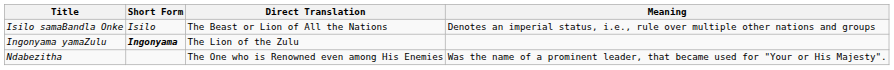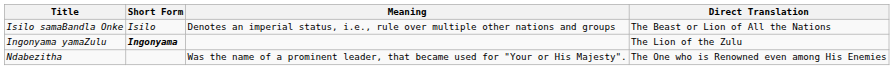 <table class="wikitable">
 <tr>
 <th>Title</th>
 <th>Short Form</th>
+<th>Meaning</th>
 <th>Direct Translation</th>
-<th>Meaning</th>
 </tr>
 <tr>
 <td><em>Isilo samaBandla Onke</em></td>
 <td><em>Isilo</em></td>
+<td>Denotes an imperial status, i.e., rule over multiple other nations and groups</td>
 <td>The Beast or Lion of All the Nations</td>
-<td>Denotes an imperial status, i.e., rule over multiple other nations and groups</td>
 </tr>
 <tr>
 <td><em>Ingonyama yamaZulu</em></td>
 <td><strong><em>Ingonyama</em></strong></td>
+<td></td>
 <td>The Lion of the Zulu</td>
-<td></td>
 </tr>
 <tr>
 <td><em>Ndabezitha</em></td>
 <td></td>
+<td>Was the name of a prominent leader, that became used for "Your or His Majesty".</td>
 <td>The One who is Renowned even among His Enemies</td>
-<td>Was the name of a prominent leader, that became used for "Your or His Majesty".</td>
 </tr>
 </table>
